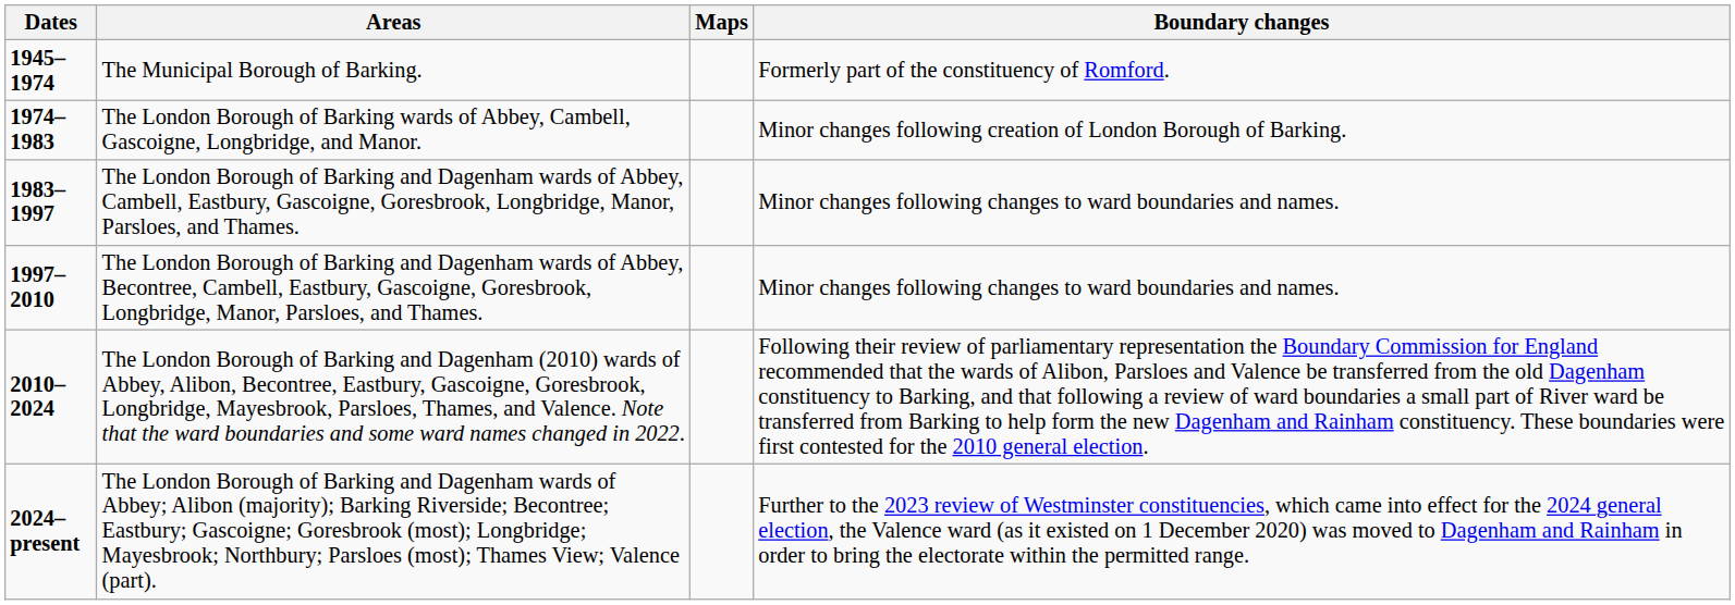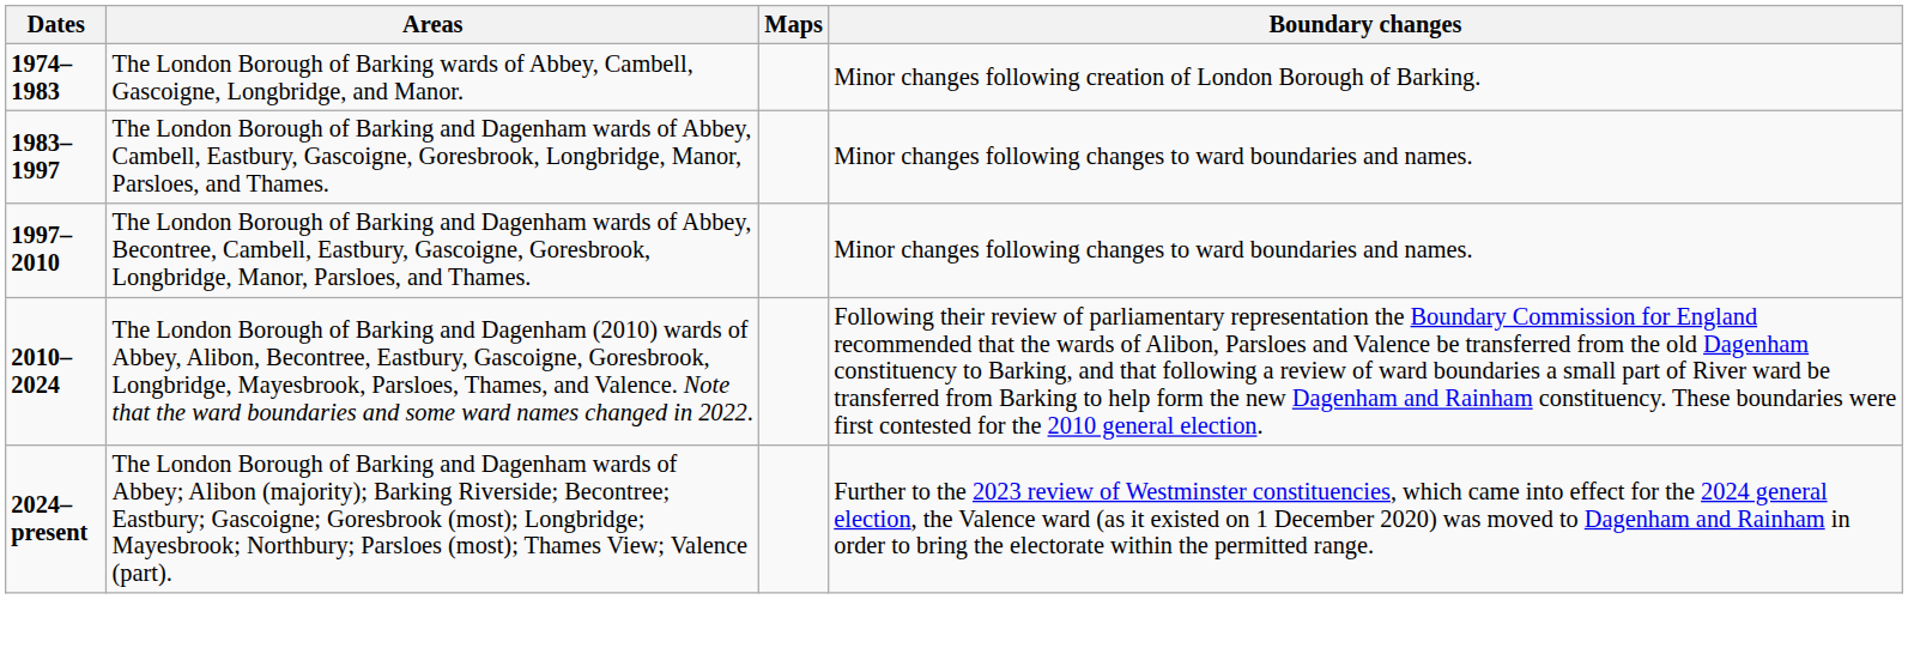 <table class="wikitable">
 <tr>
 <th>Dates</th>
 <th>Areas</th>
 <th>Maps</th>
 <th>Boundary changes</th>
-</tr>
-<tr>
-<td><strong>1945–1974</strong></td>
-<td>The Municipal Borough of Barking.</td>
-<td></td>
-<td>Formerly part of the constituency of <a href='#'>Romford</a>.</td>
 </tr>
 <tr>
 <td><strong>1974–1983</strong></td>
 <td>The London Borough of Barking wards of Abbey, Cambell, Gascoigne, Longbridge, and Manor.</td>
 <td></td>
 <td>Minor changes following creation of London Borough of Barking.</td>
 </tr>
 <tr>
 <td><strong>1983–1997</strong></td>
 <td>The London Borough of Barking and Dagenham wards of Abbey, Cambell, Eastbury, Gascoigne, Goresbrook, Longbridge, Manor, Parsloes, and Thames.</td>
 <td></td>
 <td>Minor changes following changes to ward boundaries and names.</td>
 </tr>
 <tr>
 <td><strong>1997–2010</strong></td>
 <td>The London Borough of Barking and Dagenham wards of Abbey, Becontree, Cambell, Eastbury, Gascoigne, Goresbrook, Longbridge, Manor, Parsloes, and Thames.</td>
 <td></td>
 <td>Minor changes following changes to ward boundaries and names.</td>
 </tr>
 <tr>
 <td><strong>2010–2024</strong></td>
 <td>The London Borough of Barking and Dagenham (2010) wards of Abbey, Alibon, Becontree, Eastbury, Gascoigne, Goresbrook, Longbridge, Mayesbrook, Parsloes, Thames, and Valence. <em>Note that the ward boundaries and some ward names changed in 2022</em>.</td>
 <td></td>
 <td>Following their review of parliamentary representation the <a href='#'>Boundary Commission for England</a> recommended that the wards of Alibon, Parsloes and Valence be transferred from the old <a href='#'>Dagenham</a> constituency to Barking, and that following a review of ward boundaries a small part of River ward be transferred from Barking to help form the new <a href='#'>Dagenham and Rainham</a> constituency. These boundaries were first contested for the <a href='#'>2010 general election</a>.</td>
 </tr>
 <tr>
 <td><strong>2024–present</strong></td>
 <td>The London Borough of Barking and Dagenham wards of Abbey; Alibon (majority); Barking Riverside; Becontree; Eastbury; Gascoigne; Goresbrook (most); Longbridge; Mayesbrook; Northbury; Parsloes (most); Thames View; Valence (part).</td>
 <td></td>
 <td>Further to the <a href='#'>2023 review of Westminster constituencies</a>, which came into effect for the <a href='#'>2024 general election</a>, the Valence ward (as it existed on 1 December 2020) was moved to <a href='#'>Dagenham and Rainham</a> in order to bring the electorate within the permitted range.</td>
 </tr>
 </table>
